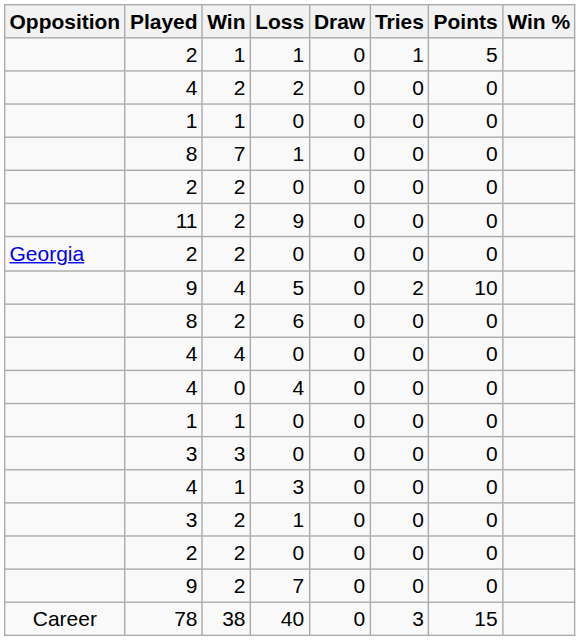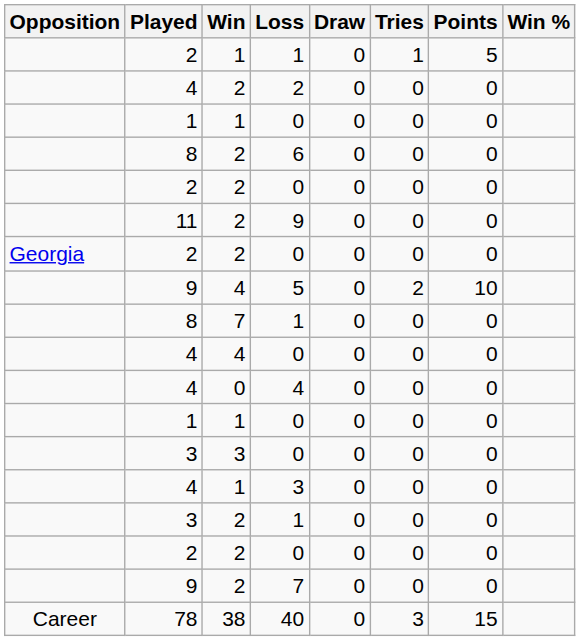 <table class="wikitable sortable" style="font-size: 95%; text-align: right;">
 <tr>
 <th>Opposition</th>
 <th>Played</th>
 <th>Win</th>
 <th>Loss</th>
 <th>Draw</th>
 <th>Tries</th>
 <th>Points</th>
 <th>Win %</th>
 </tr>
 <tr>
 <td align="left"></td>
 <td>2</td>
 <td>1</td>
 <td>1</td>
 <td>0</td>
 <td>1</td>
 <td>5</td>
 <td></td>
 </tr>
 <tr>
 <td align="left"></td>
 <td>4</td>
 <td>2</td>
 <td>2</td>
 <td>0</td>
 <td>0</td>
 <td>0</td>
 <td></td>
 </tr>
 <tr>
 <td align="left"></td>
 <td>1</td>
 <td>1</td>
 <td>0</td>
 <td>0</td>
 <td>0</td>
 <td>0</td>
 <td></td>
 </tr>
 <tr>
 <td align="left"></td>
 <td>8</td>
-<td>7</td>
-<td>1</td>
+<td>2</td>
+<td>6</td>
 <td>0</td>
 <td>0</td>
 <td>0</td>
 <td></td>
 </tr>
 <tr>
 <td align="left"></td>
 <td>2</td>
 <td>2</td>
 <td>0</td>
 <td>0</td>
 <td>0</td>
 <td>0</td>
 <td></td>
 </tr>
 <tr>
 <td align="left"></td>
 <td>11</td>
 <td>2</td>
 <td>9</td>
 <td>0</td>
 <td>0</td>
 <td>0</td>
 <td></td>
 </tr>
 <tr>
 <td align="left"><a href='#'>Georgia</a></td>
 <td>2</td>
 <td>2</td>
 <td>0</td>
 <td>0</td>
 <td>0</td>
 <td>0</td>
 <td></td>
 </tr>
 <tr>
 <td align="left"></td>
 <td>9</td>
 <td>4</td>
 <td>5</td>
 <td>0</td>
 <td>2</td>
 <td>10</td>
 <td></td>
 </tr>
 <tr>
 <td align="left"></td>
 <td>8</td>
-<td>2</td>
-<td>6</td>
+<td>7</td>
+<td>1</td>
 <td>0</td>
 <td>0</td>
 <td>0</td>
 <td></td>
 </tr>
 <tr>
 <td align="left"></td>
 <td>4</td>
 <td>4</td>
 <td>0</td>
 <td>0</td>
 <td>0</td>
 <td>0</td>
 <td></td>
 </tr>
 <tr>
 <td align="left"></td>
 <td>4</td>
 <td>0</td>
 <td>4</td>
 <td>0</td>
 <td>0</td>
 <td>0</td>
 <td></td>
 </tr>
 <tr>
 <td align="left"></td>
 <td>1</td>
 <td>1</td>
 <td>0</td>
 <td>0</td>
 <td>0</td>
 <td>0</td>
 <td></td>
 </tr>
 <tr>
 <td align="left"></td>
 <td>3</td>
 <td>3</td>
 <td>0</td>
 <td>0</td>
 <td>0</td>
 <td>0</td>
 <td></td>
 </tr>
 <tr>
 <td align="left"></td>
 <td>4</td>
 <td>1</td>
 <td>3</td>
 <td>0</td>
 <td>0</td>
 <td>0</td>
 <td></td>
 </tr>
 <tr>
 <td align="left"></td>
 <td>3</td>
 <td>2</td>
 <td>1</td>
 <td>0</td>
 <td>0</td>
 <td>0</td>
 <td></td>
 </tr>
 <tr>
 <td align="left"></td>
 <td>2</td>
 <td>2</td>
 <td>0</td>
 <td>0</td>
 <td>0</td>
 <td>0</td>
 <td></td>
 </tr>
 <tr>
 <td align="left"></td>
 <td>9</td>
 <td>2</td>
 <td>7</td>
 <td>0</td>
 <td>0</td>
 <td>0</td>
 <td></td>
 </tr>
 <tr class="sortbottom">
 <td style="text-align:center;">Career</td>
 <td>78</td>
 <td>38</td>
 <td>40</td>
 <td>0</td>
 <td>3</td>
 <td>15</td>
 <td></td>
 </tr>
 </table>
